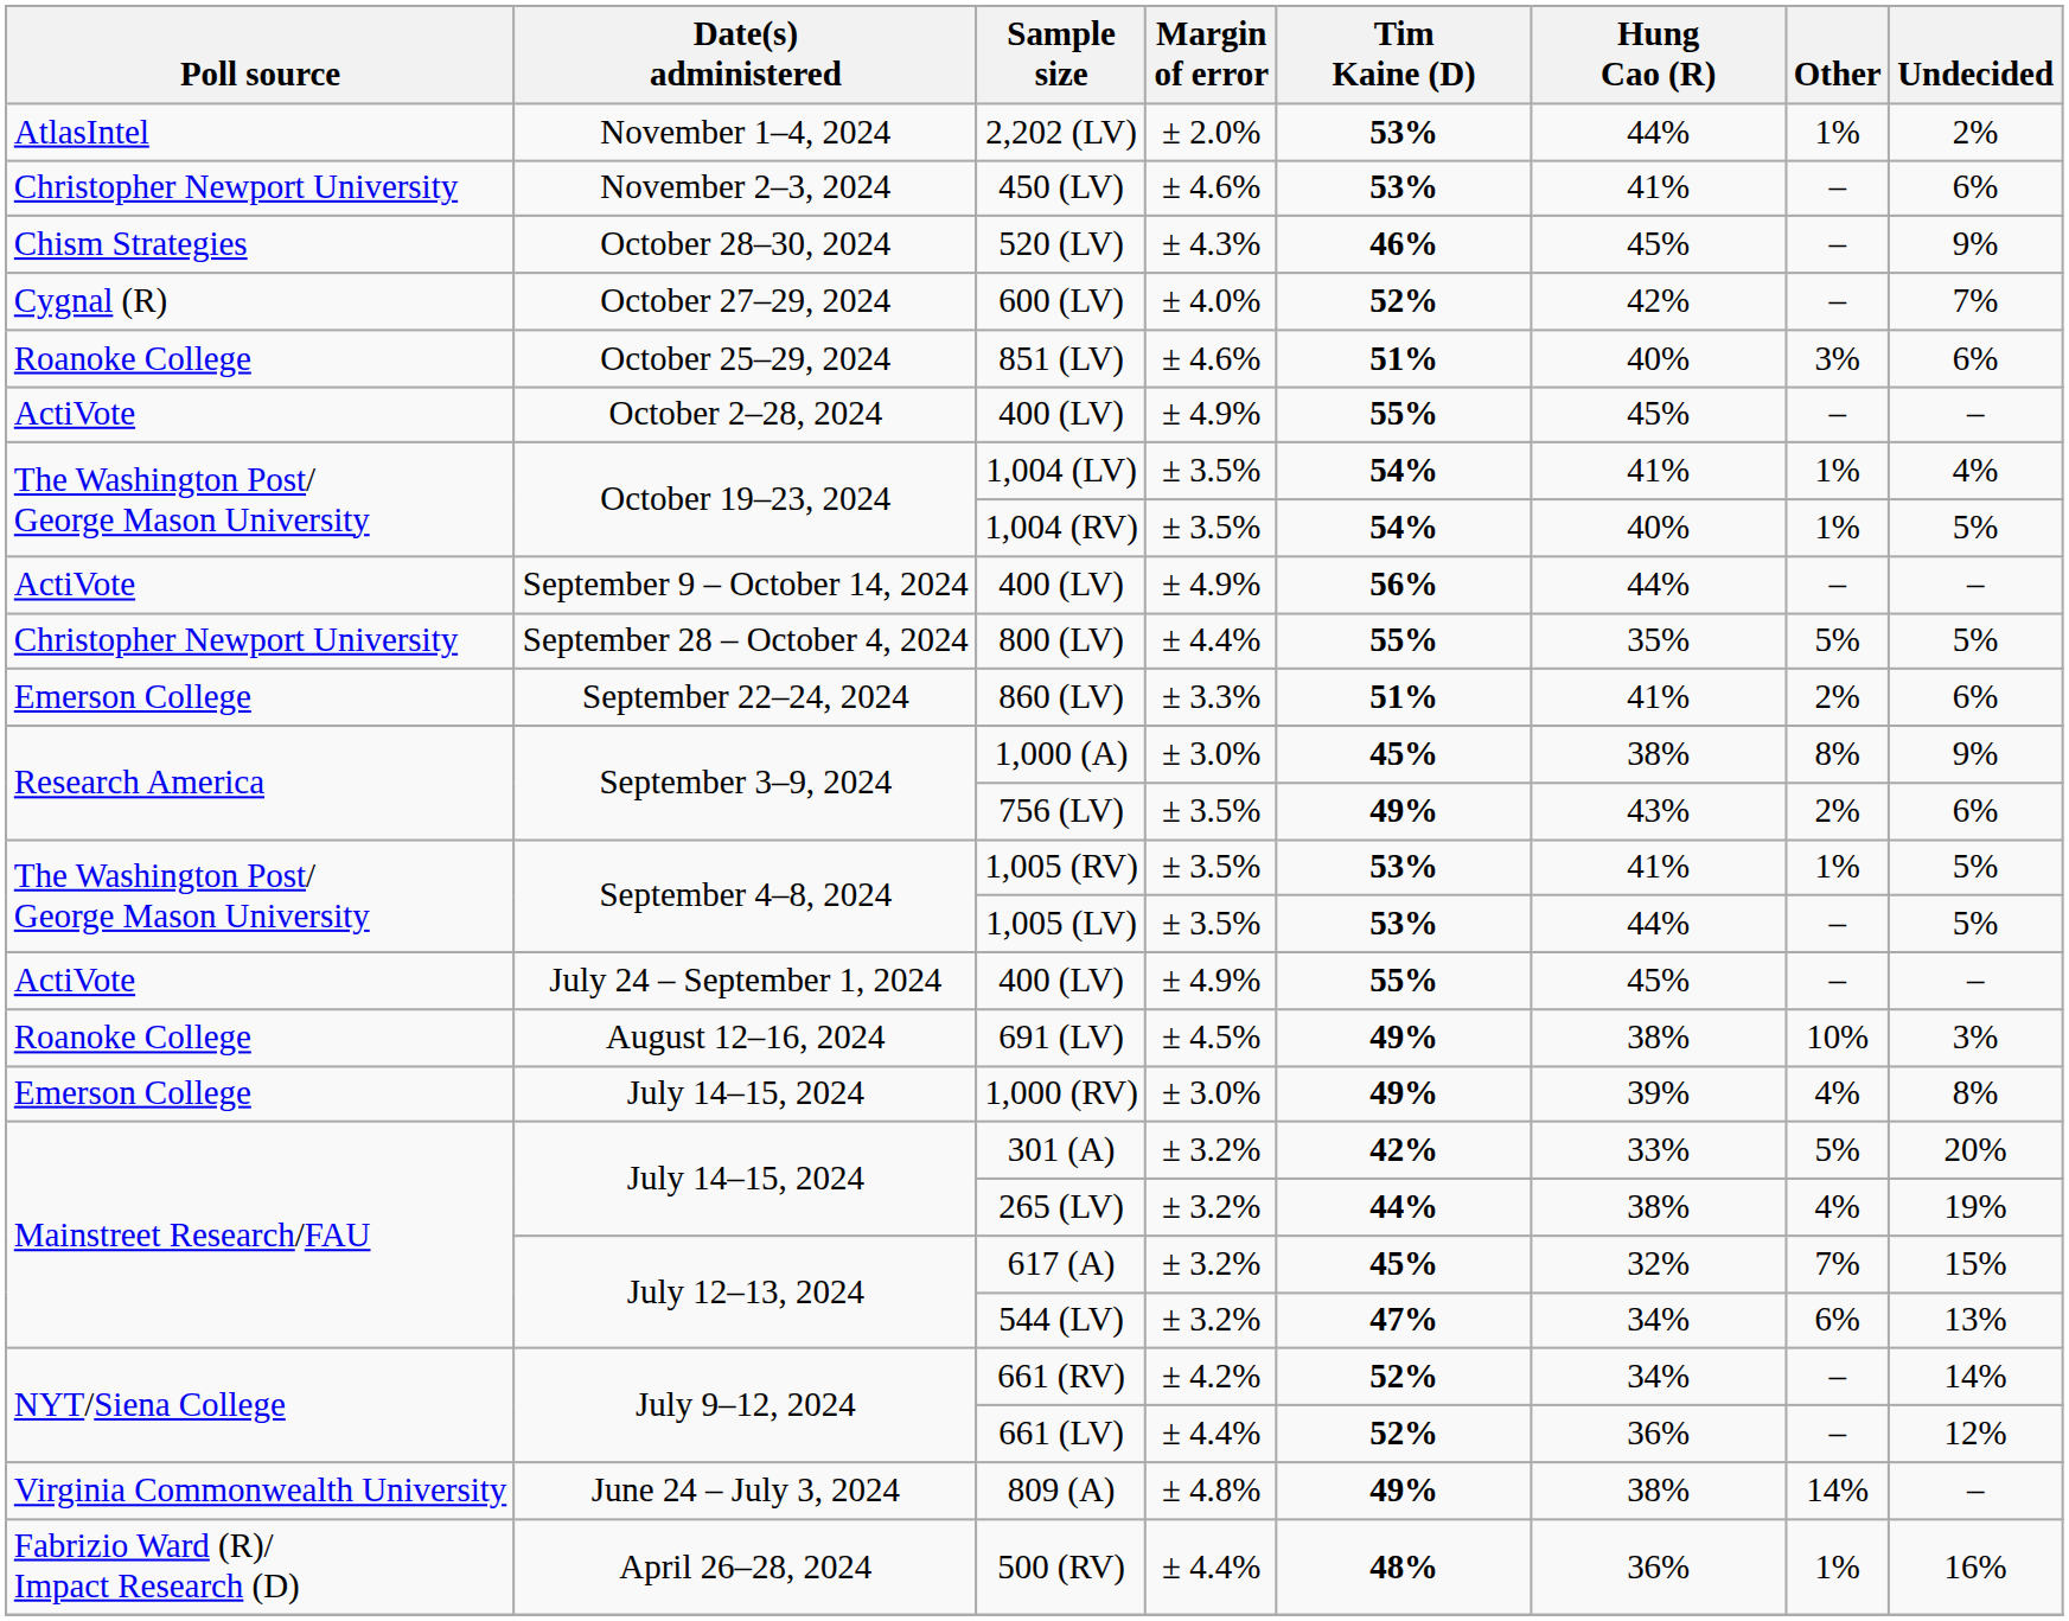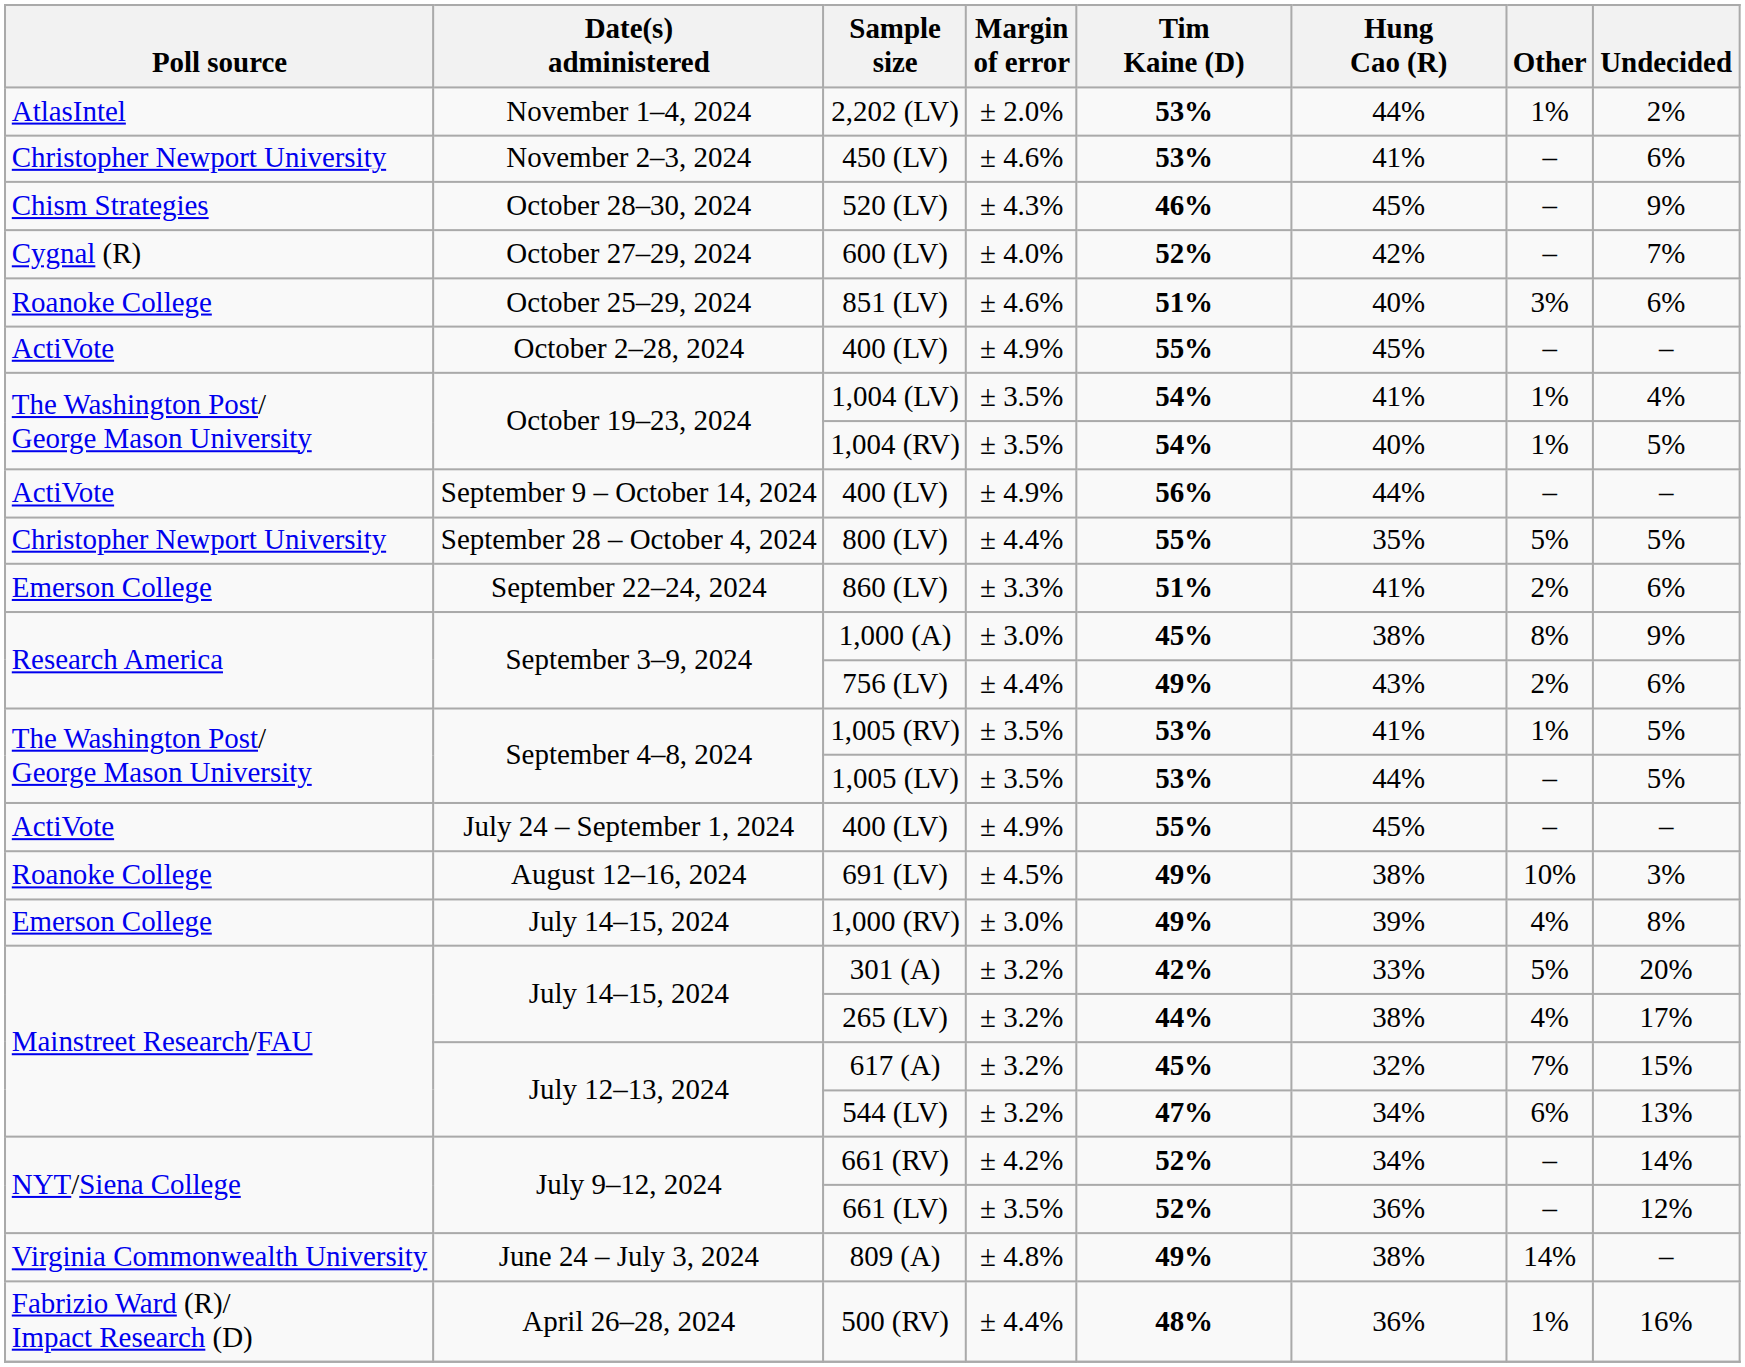 <table class="wikitable" style="font-size:90%;text-align:center;">
 <tr valign=bottom>
 <th>Poll source</th>
 <th>Date(s)<br>administered</th>
 <th>Sample<br>size</th>
 <th>Margin<br>of error</th>
 <th style="width:100px;">Tim<br>Kaine (D)</th>
 <th style="width:100px;">Hung<br>Cao (R)</th>
 <th>Other</th>
 <th>Undecided</th>
 </tr>
 <tr>
 <td style="text-align:left;"><a href='#'>AtlasIntel</a></td>
 <td>November 1–4, 2024</td>
 <td>2,202 (LV)</td>
 <td>± 2.0%</td>
 <td><strong>53%</strong></td>
 <td>44%</td>
 <td>1%</td>
 <td>2%</td>
 </tr>
 <tr>
 <td style="text-align:left;"><a href='#'>Christopher Newport University</a></td>
 <td>November 2–3, 2024</td>
 <td>450 (LV)</td>
 <td>± 4.6%</td>
 <td><strong>53%</strong></td>
 <td>41%</td>
 <td>–</td>
 <td>6%</td>
 </tr>
 <tr>
 <td style="text-align:left;"><a href='#'>Chism Strategies</a></td>
 <td>October 28–30, 2024</td>
 <td>520 (LV)</td>
 <td>± 4.3%</td>
 <td><strong>46%</strong></td>
 <td>45%</td>
 <td>–</td>
 <td>9%</td>
 </tr>
 <tr>
 <td style="text-align:left;"><a href='#'>Cygnal</a> (R)</td>
 <td>October 27–29, 2024</td>
 <td>600 (LV)</td>
 <td>± 4.0%</td>
 <td><strong>52%</strong></td>
 <td>42%</td>
 <td>–</td>
 <td>7%</td>
 </tr>
 <tr>
 <td style="text-align:left;"><a href='#'>Roanoke College</a></td>
 <td>October 25–29, 2024</td>
 <td>851 (LV)</td>
 <td>± 4.6%</td>
 <td><strong>51%</strong></td>
 <td>40%</td>
 <td>3%</td>
 <td>6%</td>
 </tr>
 <tr>
 <td style="text-align:left;"><a href='#'>ActiVote</a></td>
 <td>October 2–28, 2024</td>
 <td>400 (LV)</td>
 <td>± 4.9%</td>
 <td><strong>55%</strong></td>
 <td>45%</td>
 <td>–</td>
 <td>–</td>
 </tr>
 <tr>
 <td style="text-align:left;" rowspan="2"><a href='#'>The Washington Post</a>/<a href='#'><br>George Mason University</a></td>
 <td rowspan="2">October 19–23, 2024</td>
 <td>1,004 (LV)</td>
 <td>± 3.5%</td>
 <td><strong>54%</strong></td>
 <td>41%</td>
 <td>1%</td>
 <td>4%</td>
 </tr>
 <tr>
 <td>1,004 (RV)</td>
 <td>± 3.5%</td>
 <td><strong>54%</strong></td>
 <td>40%</td>
 <td>1%</td>
 <td>5%</td>
 </tr>
 <tr>
 <td style="text-align:left;"><a href='#'>ActiVote</a></td>
 <td>September 9 – October 14, 2024</td>
 <td>400 (LV)</td>
 <td>± 4.9%</td>
 <td><strong>56%</strong></td>
 <td>44%</td>
 <td>–</td>
 <td>–</td>
 </tr>
 <tr>
 <td style="text-align:left;"><a href='#'>Christopher Newport University</a></td>
 <td>September 28 – October 4, 2024</td>
 <td>800 (LV)</td>
 <td>± 4.4%</td>
 <td><strong>55%</strong></td>
 <td>35%</td>
 <td>5%</td>
 <td>5%</td>
 </tr>
 <tr>
 <td style="text-align:left;"><a href='#'>Emerson College</a></td>
 <td>September 22–24, 2024</td>
 <td>860 (LV)</td>
 <td>± 3.3%</td>
 <td><strong>51%</strong></td>
 <td>41%</td>
 <td>2%</td>
 <td>6%</td>
 </tr>
 <tr>
 <td style="text-align:left;" rowspan="2"><a href='#'>Research America</a></td>
 <td rowspan="2">September 3–9, 2024</td>
 <td>1,000 (A)</td>
 <td>± 3.0%</td>
 <td><strong>45%</strong></td>
 <td>38%</td>
 <td>8%</td>
 <td>9%</td>
 </tr>
 <tr>
 <td>756 (LV)</td>
-<td>± 3.5%</td>
+<td>± 4.4%</td>
 <td><strong>49%</strong></td>
 <td>43%</td>
 <td>2%</td>
 <td>6%</td>
 </tr>
 <tr>
 <td style="text-align:left;" rowspan="2"><a href='#'>The Washington Post</a>/<a href='#'><br>George Mason University</a></td>
 <td rowspan="2">September 4–8, 2024</td>
 <td>1,005 (RV)</td>
 <td>± 3.5%</td>
 <td><strong>53%</strong></td>
 <td>41%</td>
 <td>1%</td>
 <td>5%</td>
 </tr>
 <tr>
 <td>1,005 (LV)</td>
 <td>± 3.5%</td>
 <td><strong>53%</strong></td>
 <td>44%</td>
 <td>–</td>
 <td>5%</td>
 </tr>
 <tr>
 <td style="text-align:left;"><a href='#'>ActiVote</a></td>
 <td>July 24 – September 1, 2024</td>
 <td>400 (LV)</td>
 <td>± 4.9%</td>
 <td><strong>55%</strong></td>
 <td>45%</td>
 <td>–</td>
 <td>–</td>
 </tr>
 <tr>
 <td style="text-align:left;"><a href='#'>Roanoke College</a></td>
 <td>August 12–16, 2024</td>
 <td>691 (LV)</td>
 <td>± 4.5%</td>
 <td><strong>49%</strong></td>
 <td>38%</td>
 <td>10%</td>
 <td>3%</td>
 </tr>
 <tr>
 <td style="text-align:left;"><a href='#'>Emerson College</a></td>
 <td>July 14–15, 2024</td>
 <td>1,000 (RV)</td>
 <td>± 3.0%</td>
 <td><strong>49%</strong></td>
 <td>39%</td>
 <td>4%</td>
 <td>8%</td>
 </tr>
 <tr>
 <td style="text-align:left;" rowspan="4"><a href='#'>Mainstreet Research</a>/<a href='#'>FAU</a></td>
 <td rowspan="2">July 14–15, 2024</td>
 <td>301 (A)</td>
 <td>± 3.2%</td>
 <td><strong>42%</strong></td>
 <td>33%</td>
 <td>5%</td>
 <td>20%</td>
 </tr>
 <tr>
 <td>265 (LV)</td>
 <td>± 3.2%</td>
 <td><strong>44%</strong></td>
 <td>38%</td>
 <td>4%</td>
-<td>19%</td>
+<td>17%</td>
 </tr>
 <tr>
 <td rowspan="2">July 12–13, 2024</td>
 <td>617 (A)</td>
 <td>± 3.2%</td>
 <td><strong>45%</strong></td>
 <td>32%</td>
 <td>7%</td>
 <td>15%</td>
 </tr>
 <tr>
 <td>544 (LV)</td>
 <td>± 3.2%</td>
 <td><strong>47%</strong></td>
 <td>34%</td>
 <td>6%</td>
 <td>13%</td>
 </tr>
 <tr>
 <td style="text-align:left;" rowspan="2"><a href='#'>NYT</a>/<a href='#'>Siena College</a></td>
 <td rowspan="2">July 9–12, 2024</td>
 <td>661 (RV)</td>
 <td>± 4.2%</td>
 <td><strong>52%</strong></td>
 <td>34%</td>
 <td>–</td>
 <td>14%</td>
 </tr>
 <tr>
 <td>661 (LV)</td>
-<td>± 4.4%</td>
+<td>± 3.5%</td>
 <td><strong>52%</strong></td>
 <td>36%</td>
 <td>–</td>
 <td>12%</td>
 </tr>
 <tr>
 <td style="text-align:left;"><a href='#'>Virginia Commonwealth University</a></td>
 <td>June 24 – July 3, 2024</td>
 <td>809 (A)</td>
 <td>± 4.8%</td>
 <td><strong>49%</strong></td>
 <td>38%</td>
 <td>14%</td>
 <td>–</td>
 </tr>
 <tr>
 <td style="text-align:left;"><a href='#'>Fabrizio Ward</a> (R)/<a href='#'><br>Impact Research</a> (D)</td>
 <td>April 26–28, 2024</td>
 <td>500 (RV)</td>
 <td>± 4.4%</td>
 <td><strong>48%</strong></td>
 <td>36%</td>
 <td>1%</td>
 <td>16%</td>
 </tr>
 <tr>
 </tr>
 </table>
